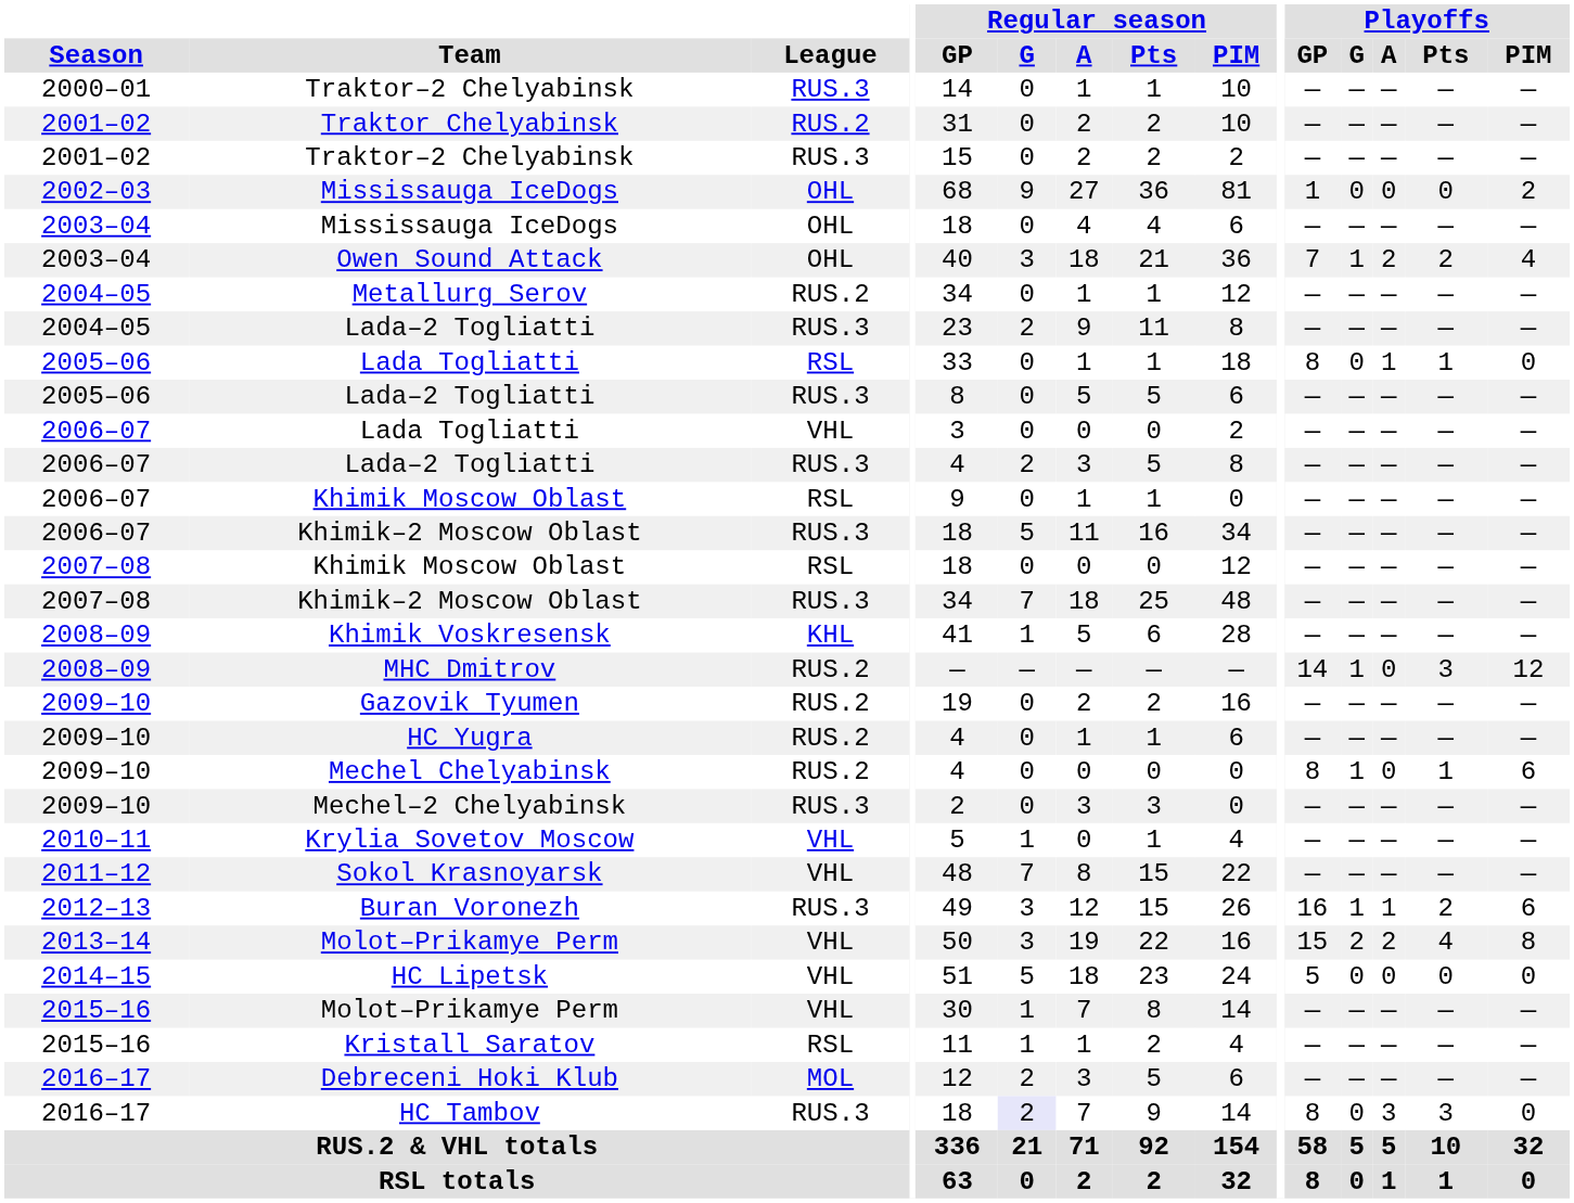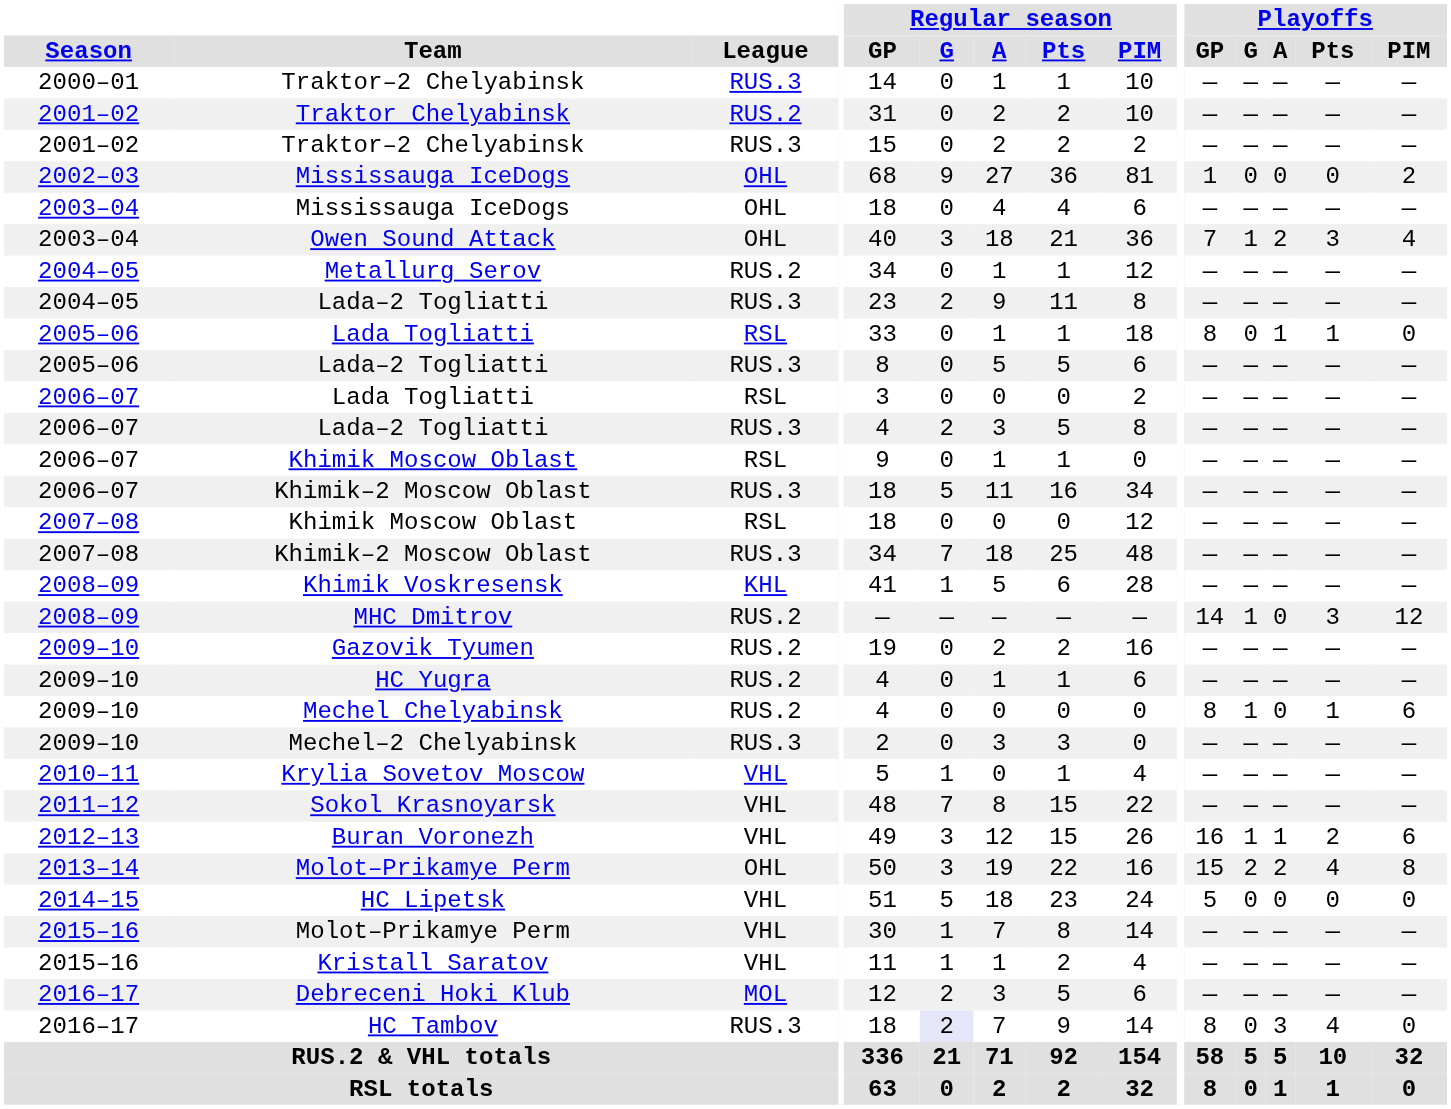 <table border="0" cellpadding="1" cellspacing="0" style="text-align:center; width:60em">
 <tr bgcolor="#e0e0e0">
 <th colspan="3" bgcolor="#ffffff"></th>
 <th rowspan="99" bgcolor="#ffffff"></th>
 <th colspan="5"><a href='#'>Regular season</a></th>
 <th rowspan="99" bgcolor="#ffffff"></th>
 <th colspan="5"><a href='#'>Playoffs</a></th>
 </tr>
 <tr bgcolor="#e0e0e0">
 <th><a href='#'>Season</a></th>
 <th>Team</th>
 <th>League</th>
 <th>GP</th>
 <th><a href='#'>G</a></th>
 <th><a href='#'>A</a></th>
 <th><a href='#'>Pts</a></th>
 <th><a href='#'>PIM</a></th>
 <th>GP</th>
 <th>G</th>
 <th>A</th>
 <th>Pts</th>
 <th>PIM</th>
 </tr>
 <tr>
 <td>2000–01</td>
 <td>Traktor–2 Chelyabinsk</td>
 <td><a href='#'>RUS.3</a></td>
 <td>14</td>
 <td>0</td>
 <td>1</td>
 <td>1</td>
 <td>10</td>
 <td>—</td>
 <td>—</td>
 <td>—</td>
 <td>—</td>
 <td>—</td>
 </tr>
 <tr bgcolor="#f0f0f0">
 <td><a href='#'>2001–02</a></td>
 <td><a href='#'>Traktor Chelyabinsk</a></td>
 <td><a href='#'>RUS.2</a></td>
 <td>31</td>
 <td>0</td>
 <td>2</td>
 <td>2</td>
 <td>10</td>
 <td>—</td>
 <td>—</td>
 <td>—</td>
 <td>—</td>
 <td>—</td>
 </tr>
 <tr>
 <td>2001–02</td>
 <td>Traktor–2 Chelyabinsk</td>
 <td>RUS.3</td>
 <td>15</td>
 <td>0</td>
 <td>2</td>
 <td>2</td>
 <td>2</td>
 <td>—</td>
 <td>—</td>
 <td>—</td>
 <td>—</td>
 <td>—</td>
 </tr>
 <tr bgcolor="#f0f0f0">
 <td><a href='#'>2002–03</a></td>
 <td><a href='#'>Mississauga IceDogs</a></td>
 <td><a href='#'>OHL</a></td>
 <td>68</td>
 <td>9</td>
 <td>27</td>
 <td>36</td>
 <td>81</td>
 <td>1</td>
 <td>0</td>
 <td>0</td>
 <td>0</td>
 <td>2</td>
 </tr>
 <tr>
 <td><a href='#'>2003–04</a></td>
 <td>Mississauga IceDogs</td>
 <td>OHL</td>
 <td>18</td>
 <td>0</td>
 <td>4</td>
 <td>4</td>
 <td>6</td>
 <td>—</td>
 <td>—</td>
 <td>—</td>
 <td>—</td>
 <td>—</td>
 </tr>
 <tr bgcolor="#f0f0f0">
 <td>2003–04</td>
 <td><a href='#'>Owen Sound Attack</a></td>
 <td>OHL</td>
 <td>40</td>
 <td>3</td>
 <td>18</td>
 <td>21</td>
 <td>36</td>
 <td>7</td>
 <td>1</td>
 <td>2</td>
-<td>2</td>
+<td>3</td>
 <td>4</td>
 </tr>
 <tr>
 <td><a href='#'>2004–05</a></td>
 <td><a href='#'>Metallurg Serov</a></td>
 <td>RUS.2</td>
 <td>34</td>
 <td>0</td>
 <td>1</td>
 <td>1</td>
 <td>12</td>
 <td>—</td>
 <td>—</td>
 <td>—</td>
 <td>—</td>
 <td>—</td>
 </tr>
 <tr bgcolor="#f0f0f0">
 <td>2004–05</td>
 <td>Lada–2 Togliatti</td>
 <td>RUS.3</td>
 <td>23</td>
 <td>2</td>
 <td>9</td>
 <td>11</td>
 <td>8</td>
 <td>—</td>
 <td>—</td>
 <td>—</td>
 <td>—</td>
 <td>—</td>
 </tr>
 <tr>
 <td><a href='#'>2005–06</a></td>
 <td><a href='#'>Lada Togliatti</a></td>
 <td><a href='#'>RSL</a></td>
 <td>33</td>
 <td>0</td>
 <td>1</td>
 <td>1</td>
 <td>18</td>
 <td>8</td>
 <td>0</td>
 <td>1</td>
 <td>1</td>
 <td>0</td>
 </tr>
 <tr bgcolor="#f0f0f0">
 <td>2005–06</td>
 <td>Lada–2 Togliatti</td>
 <td>RUS.3</td>
 <td>8</td>
 <td>0</td>
 <td>5</td>
 <td>5</td>
 <td>6</td>
 <td>—</td>
 <td>—</td>
 <td>—</td>
 <td>—</td>
 <td>—</td>
 </tr>
 <tr>
 <td><a href='#'>2006–07</a></td>
 <td>Lada Togliatti</td>
-<td>VHL</td>
+<td>RSL</td>
 <td>3</td>
 <td>0</td>
 <td>0</td>
 <td>0</td>
 <td>2</td>
 <td>—</td>
 <td>—</td>
 <td>—</td>
 <td>—</td>
 <td>—</td>
 </tr>
 <tr bgcolor="#f0f0f0">
 <td>2006–07</td>
 <td>Lada–2 Togliatti</td>
 <td>RUS.3</td>
 <td>4</td>
 <td>2</td>
 <td>3</td>
 <td>5</td>
 <td>8</td>
 <td>—</td>
 <td>—</td>
 <td>—</td>
 <td>—</td>
 <td>—</td>
 </tr>
 <tr>
 <td>2006–07</td>
 <td><a href='#'>Khimik Moscow Oblast</a></td>
 <td>RSL</td>
 <td>9</td>
 <td>0</td>
 <td>1</td>
 <td>1</td>
 <td>0</td>
 <td>—</td>
 <td>—</td>
 <td>—</td>
 <td>—</td>
 <td>—</td>
 </tr>
 <tr bgcolor="#f0f0f0">
 <td>2006–07</td>
 <td>Khimik–2 Moscow Oblast</td>
 <td>RUS.3</td>
 <td>18</td>
 <td>5</td>
 <td>11</td>
 <td>16</td>
 <td>34</td>
 <td>—</td>
 <td>—</td>
 <td>—</td>
 <td>—</td>
 <td>—</td>
 </tr>
 <tr>
 <td><a href='#'>2007–08</a></td>
 <td>Khimik Moscow Oblast</td>
 <td>RSL</td>
 <td>18</td>
 <td>0</td>
 <td>0</td>
 <td>0</td>
 <td>12</td>
 <td>—</td>
 <td>—</td>
 <td>—</td>
 <td>—</td>
 <td>—</td>
 </tr>
 <tr bgcolor="#f0f0f0">
 <td>2007–08</td>
 <td>Khimik–2 Moscow Oblast</td>
 <td>RUS.3</td>
 <td>34</td>
 <td>7</td>
 <td>18</td>
 <td>25</td>
 <td>48</td>
 <td>—</td>
 <td>—</td>
 <td>—</td>
 <td>—</td>
 <td>—</td>
 </tr>
 <tr>
 <td><a href='#'>2008–09</a></td>
 <td><a href='#'>Khimik Voskresensk</a></td>
 <td><a href='#'>KHL</a></td>
 <td>41</td>
 <td>1</td>
 <td>5</td>
 <td>6</td>
 <td>28</td>
 <td>—</td>
 <td>—</td>
 <td>—</td>
 <td>—</td>
 <td>—</td>
 </tr>
 <tr bgcolor="#f0f0f0">
 <td><a href='#'>2008–09</a></td>
 <td><a href='#'>MHC Dmitrov</a></td>
 <td>RUS.2</td>
 <td>—</td>
 <td>—</td>
 <td>—</td>
 <td>—</td>
 <td>—</td>
 <td>14</td>
 <td>1</td>
 <td>0</td>
 <td>3</td>
 <td>12</td>
 </tr>
 <tr>
 <td><a href='#'>2009–10</a></td>
 <td><a href='#'>Gazovik Tyumen</a></td>
 <td>RUS.2</td>
 <td>19</td>
 <td>0</td>
 <td>2</td>
 <td>2</td>
 <td>16</td>
 <td>—</td>
 <td>—</td>
 <td>—</td>
 <td>—</td>
 <td>—</td>
 </tr>
 <tr bgcolor="#f0f0f0">
 <td>2009–10</td>
 <td><a href='#'>HC Yugra</a></td>
 <td>RUS.2</td>
 <td>4</td>
 <td>0</td>
 <td>1</td>
 <td>1</td>
 <td>6</td>
 <td>—</td>
 <td>—</td>
 <td>—</td>
 <td>—</td>
 <td>—</td>
 </tr>
 <tr>
 <td>2009–10</td>
 <td><a href='#'>Mechel Chelyabinsk</a></td>
 <td>RUS.2</td>
 <td>4</td>
 <td>0</td>
 <td>0</td>
 <td>0</td>
 <td>0</td>
 <td>8</td>
 <td>1</td>
 <td>0</td>
 <td>1</td>
 <td>6</td>
 </tr>
 <tr bgcolor="#f0f0f0">
 <td>2009–10</td>
 <td>Mechel–2 Chelyabinsk</td>
 <td>RUS.3</td>
 <td>2</td>
 <td>0</td>
 <td>3</td>
 <td>3</td>
 <td>0</td>
 <td>—</td>
 <td>—</td>
 <td>—</td>
 <td>—</td>
 <td>—</td>
 </tr>
 <tr>
 <td><a href='#'>2010–11</a></td>
 <td><a href='#'>Krylia Sovetov Moscow</a></td>
 <td><a href='#'>VHL</a></td>
 <td>5</td>
 <td>1</td>
 <td>0</td>
 <td>1</td>
 <td>4</td>
 <td>—</td>
 <td>—</td>
 <td>—</td>
 <td>—</td>
 <td>—</td>
 </tr>
 <tr bgcolor="#f0f0f0">
 <td><a href='#'>2011–12</a></td>
 <td><a href='#'>Sokol Krasnoyarsk</a></td>
 <td>VHL</td>
 <td>48</td>
 <td>7</td>
 <td>8</td>
 <td>15</td>
 <td>22</td>
 <td>—</td>
 <td>—</td>
 <td>—</td>
 <td>—</td>
 <td>—</td>
 </tr>
 <tr>
 <td><a href='#'>2012–13</a></td>
 <td><a href='#'>Buran Voronezh</a></td>
-<td>RUS.3</td>
+<td>VHL</td>
 <td>49</td>
 <td>3</td>
 <td>12</td>
 <td>15</td>
 <td>26</td>
 <td>16</td>
 <td>1</td>
 <td>1</td>
 <td>2</td>
 <td>6</td>
 </tr>
 <tr bgcolor="#f0f0f0">
 <td><a href='#'>2013–14</a></td>
 <td><a href='#'>Molot–Prikamye Perm</a></td>
-<td>VHL</td>
+<td>OHL</td>
 <td>50</td>
 <td>3</td>
 <td>19</td>
 <td>22</td>
 <td>16</td>
 <td>15</td>
 <td>2</td>
 <td>2</td>
 <td>4</td>
 <td>8</td>
 </tr>
 <tr>
 <td><a href='#'>2014–15</a></td>
 <td><a href='#'>HC Lipetsk</a></td>
 <td>VHL</td>
 <td>51</td>
 <td>5</td>
 <td>18</td>
 <td>23</td>
 <td>24</td>
 <td>5</td>
 <td>0</td>
 <td>0</td>
 <td>0</td>
 <td>0</td>
 </tr>
 <tr bgcolor="#f0f0f0">
 <td><a href='#'>2015–16</a></td>
 <td>Molot–Prikamye Perm</td>
 <td>VHL</td>
 <td>30</td>
 <td>1</td>
 <td>7</td>
 <td>8</td>
 <td>14</td>
 <td>—</td>
 <td>—</td>
 <td>—</td>
 <td>—</td>
 <td>—</td>
 </tr>
 <tr>
 <td>2015–16</td>
 <td><a href='#'>Kristall Saratov</a></td>
-<td>RSL</td>
+<td>VHL</td>
 <td>11</td>
 <td>1</td>
 <td>1</td>
 <td>2</td>
 <td>4</td>
 <td>—</td>
 <td>—</td>
 <td>—</td>
 <td>—</td>
 <td>—</td>
 </tr>
 <tr bgcolor="#f0f0f0">
 <td><a href='#'>2016–17</a></td>
 <td><a href='#'>Debreceni Hoki Klub</a></td>
 <td><a href='#'>MOL</a></td>
 <td>12</td>
 <td>2</td>
 <td>3</td>
 <td>5</td>
 <td>6</td>
 <td>—</td>
 <td>—</td>
 <td>—</td>
 <td>—</td>
 <td>—</td>
 </tr>
 <tr>
 <td>2016–17</td>
 <td><a href='#'>HC Tambov</a></td>
 <td>RUS.3</td>
 <td>18</td>
 <td style="background: lavender;">2</td>
 <td>7</td>
 <td>9</td>
 <td>14</td>
 <td>8</td>
 <td>0</td>
 <td>3</td>
-<td>3</td>
+<td>4</td>
 <td>0</td>
 </tr>
 <tr bgcolor="#e0e0e0">
 <th colspan="3">RUS.2 & VHL totals</th>
 <th>336</th>
 <th>21</th>
 <th>71</th>
 <th>92</th>
 <th>154</th>
 <th>58</th>
 <th>5</th>
 <th>5</th>
 <th>10</th>
 <th>32</th>
 </tr>
 <tr bgcolor="#e0e0e0">
 <th colspan="3">RSL totals</th>
 <th>63</th>
 <th>0</th>
 <th>2</th>
 <th>2</th>
 <th>32</th>
 <th>8</th>
 <th>0</th>
 <th>1</th>
 <th>1</th>
 <th>0</th>
 </tr>
 </table>
